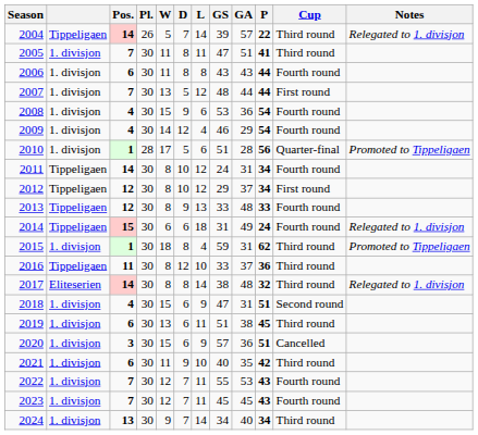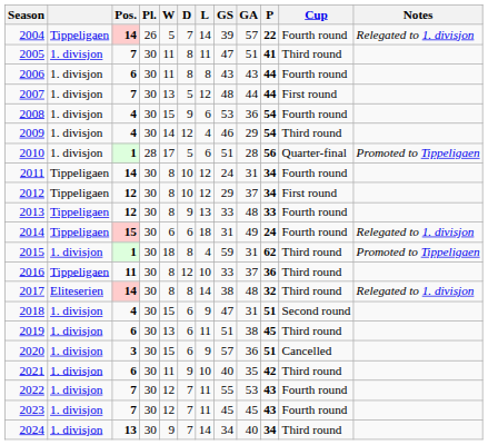 <table class="wikitable" style="text-align:right">
 <tr>
 <th>Season</th>
 <th></th>
 <th>Pos.</th>
 <th>Pl.</th>
 <th>W</th>
 <th>D</th>
 <th>L</th>
 <th>GS</th>
 <th>GA</th>
 <th>P</th>
 <th><a href='#'>Cup</a></th>
 <th>Notes</th>
 </tr>
 <tr>
 <td><a href='#'>2004</a></td>
 <td align="left"><a href='#'>Tippeligaen</a></td>
 <td align=right bgcolor="#FFCCCC"> <strong>14</strong></td>
 <td>26</td>
 <td>5</td>
 <td>7</td>
 <td>14</td>
 <td>39</td>
 <td>57</td>
 <td><strong>22</strong></td>
-<td align="left">Third round</td>
+<td align="left">Fourth round</td>
 <td align="left"><em>Relegated to <a href='#'>1. divisjon</a></em></td>
 </tr>
 <tr>
 <td><a href='#'>2005</a></td>
 <td align="left"><a href='#'>1. divisjon</a></td>
 <td><strong>7</strong></td>
 <td>30</td>
 <td>11</td>
 <td>8</td>
 <td>11</td>
 <td>47</td>
 <td>51</td>
 <td><strong>41</strong></td>
 <td align="left">Third round</td>
 <td></td>
 </tr>
 <tr>
 <td><a href='#'>2006</a></td>
 <td align="left">1. divisjon</td>
 <td><strong>6</strong></td>
 <td>30</td>
 <td>11</td>
 <td>8</td>
 <td>8</td>
 <td>43</td>
 <td>43</td>
 <td><strong>44</strong></td>
 <td align="left">Fourth round</td>
 <td></td>
 </tr>
 <tr>
 <td><a href='#'>2007</a></td>
 <td align="left">1. divisjon</td>
 <td><strong>7</strong></td>
 <td>30</td>
 <td>13</td>
 <td>5</td>
 <td>12</td>
 <td>48</td>
 <td>44</td>
 <td><strong>44</strong></td>
 <td align="left">First round</td>
 <td></td>
 </tr>
 <tr>
 <td><a href='#'>2008</a></td>
 <td align="left">1. divisjon</td>
 <td><strong>4</strong></td>
 <td>30</td>
 <td>15</td>
 <td>9</td>
 <td>6</td>
 <td>53</td>
 <td>36</td>
 <td><strong>54</strong></td>
 <td align="left">Fourth round</td>
 <td></td>
 </tr>
 <tr>
 <td><a href='#'>2009</a></td>
 <td align="left">1. divisjon</td>
 <td><strong>4</strong></td>
 <td>30</td>
 <td>14</td>
 <td>12</td>
 <td>4</td>
 <td>46</td>
 <td>29</td>
 <td><strong>54</strong></td>
-<td align="left">Fourth round</td>
+<td align="left">Third round</td>
 <td></td>
 </tr>
 <tr>
 <td><a href='#'>2010</a></td>
 <td align="left">1. divisjon</td>
 <td align=right bgcolor=#DDFFDD> <strong>1</strong></td>
 <td>28</td>
 <td>17</td>
 <td>5</td>
 <td>6</td>
 <td>51</td>
 <td>28</td>
 <td><strong>56</strong></td>
 <td align="left">Quarter-final</td>
 <td align="left"><em>Promoted to <a href='#'>Tippeligaen</a></em></td>
 </tr>
 <tr>
 <td><a href='#'>2011</a></td>
 <td align="left">Tippeligaen</td>
 <td align=right><strong>14</strong></td>
 <td>30</td>
 <td>8</td>
 <td>10</td>
 <td>12</td>
 <td>24</td>
 <td>31</td>
 <td><strong>34</strong></td>
 <td align="left">Fourth round</td>
 <td align="left"></td>
 </tr>
 <tr>
 <td><a href='#'>2012</a></td>
 <td align="left">Tippeligaen</td>
 <td align=right><strong>12</strong></td>
 <td>30</td>
 <td>8</td>
 <td>10</td>
 <td>12</td>
 <td>29</td>
 <td>37</td>
 <td><strong>34</strong></td>
 <td align="left">First round</td>
 <td align="left"></td>
 </tr>
 <tr>
 <td><a href='#'>2013</a></td>
 <td align="left"><a href='#'>Tippeligaen</a></td>
 <td align=right><strong>12</strong></td>
 <td>30</td>
 <td>8</td>
 <td>9</td>
 <td>13</td>
 <td>33</td>
 <td>48</td>
 <td><strong>33</strong></td>
 <td align="left">Fourth round</td>
 <td align="left"></td>
 </tr>
 <tr>
 <td><a href='#'>2014</a></td>
 <td align="left"><a href='#'>Tippeligaen</a></td>
 <td align=right bgcolor="#FFCCCC"> <strong>15</strong></td>
 <td>30</td>
 <td>6</td>
 <td>6</td>
 <td>18</td>
 <td>31</td>
 <td>49</td>
 <td><strong>24</strong></td>
 <td align="left">Fourth round</td>
 <td align="left"><em>Relegated to <a href='#'>1. divisjon</a></em></td>
 </tr>
 <tr>
 <td><a href='#'>2015</a></td>
 <td align="left"><a href='#'>1. divisjon</a></td>
 <td align=right bgcolor=#DDFFDD> <strong>1</strong></td>
 <td>30</td>
 <td>18</td>
 <td>8</td>
 <td>4</td>
 <td>59</td>
 <td>31</td>
 <td><strong>62</strong></td>
 <td align="left">Third round</td>
 <td align="left"><em>Promoted to <a href='#'>Tippeligaen</a></em></td>
 </tr>
 <tr>
 <td><a href='#'>2016</a></td>
 <td align="left"><a href='#'>Tippeligaen</a></td>
 <td align=right><strong>11</strong></td>
 <td>30</td>
 <td>8</td>
 <td>12</td>
 <td>10</td>
 <td>33</td>
 <td>37</td>
 <td><strong>36</strong></td>
 <td align="left">Third round</td>
 <td align="left"></td>
 </tr>
 <tr>
 <td><a href='#'>2017</a></td>
 <td align="left"><a href='#'>Eliteserien</a></td>
 <td align=right bgcolor="#FFCCCC"> <strong>14</strong></td>
 <td>30</td>
 <td>8</td>
 <td>8</td>
 <td>14</td>
 <td>38</td>
 <td>48</td>
 <td><strong>32</strong></td>
 <td align="left">Third round</td>
 <td align="left"><em>Relegated to <a href='#'>1. divisjon</a></em></td>
 </tr>
 <tr>
 <td><a href='#'>2018</a></td>
 <td align="left"><a href='#'>1. divisjon</a></td>
 <td align=right><strong>4</strong></td>
 <td>30</td>
 <td>15</td>
 <td>6</td>
 <td>9</td>
 <td>47</td>
 <td>31</td>
 <td><strong>51</strong></td>
 <td align="left">Second round</td>
 <td align="left"></td>
 </tr>
 <tr>
 <td><a href='#'>2019</a></td>
 <td align="left"><a href='#'>1. divisjon</a></td>
 <td align=right><strong>6</strong></td>
 <td>30</td>
 <td>13</td>
 <td>6</td>
 <td>11</td>
 <td>51</td>
 <td>38</td>
 <td><strong>45</strong></td>
 <td align="left">Third round</td>
 <td align="left"></td>
 </tr>
 <tr>
 <td><a href='#'>2020</a></td>
 <td align="left"><a href='#'>1. divisjon</a></td>
 <td align=right><strong>3</strong></td>
 <td>30</td>
 <td>15</td>
 <td>6</td>
 <td>9</td>
 <td>57</td>
 <td>36</td>
 <td><strong>51</strong></td>
 <td align="left">Cancelled</td>
 <td align="left"></td>
 </tr>
 <tr>
 <td><a href='#'>2021</a></td>
 <td align="left"><a href='#'>1. divisjon</a></td>
 <td align=right><strong>6</strong></td>
 <td>30</td>
 <td>11</td>
 <td>9</td>
 <td>10</td>
 <td>40</td>
 <td>35</td>
 <td><strong>42</strong></td>
 <td align="left">Third round</td>
 <td align="left"></td>
 </tr>
 <tr>
 <td><a href='#'>2022</a></td>
 <td align="left"><a href='#'>1. divisjon</a></td>
 <td align=right><strong>7</strong></td>
 <td>30</td>
 <td>12</td>
 <td>7</td>
 <td>11</td>
 <td>55</td>
 <td>53</td>
 <td><strong>43</strong></td>
 <td align="left">Fourth round</td>
 <td align="left"></td>
 </tr>
 <tr>
 <td><a href='#'>2023</a></td>
 <td align="left"><a href='#'>1. divisjon</a></td>
 <td align=right><strong>7</strong></td>
 <td>30</td>
 <td>12</td>
 <td>7</td>
 <td>11</td>
 <td>45</td>
 <td>45</td>
 <td><strong>43</strong></td>
 <td align="left">Fourth round</td>
 <td align="left"></td>
 </tr>
 <tr>
 <td><a href='#'>2024</a></td>
 <td align="left"><a href='#'>1. divisjon</a></td>
 <td align=right><strong>13</strong></td>
 <td>30</td>
 <td>9</td>
 <td>7</td>
 <td>14</td>
 <td>34</td>
 <td>40</td>
 <td><strong>34</strong></td>
 <td align="left">Third round</td>
 <td align="left"></td>
 </tr>
 </table>
